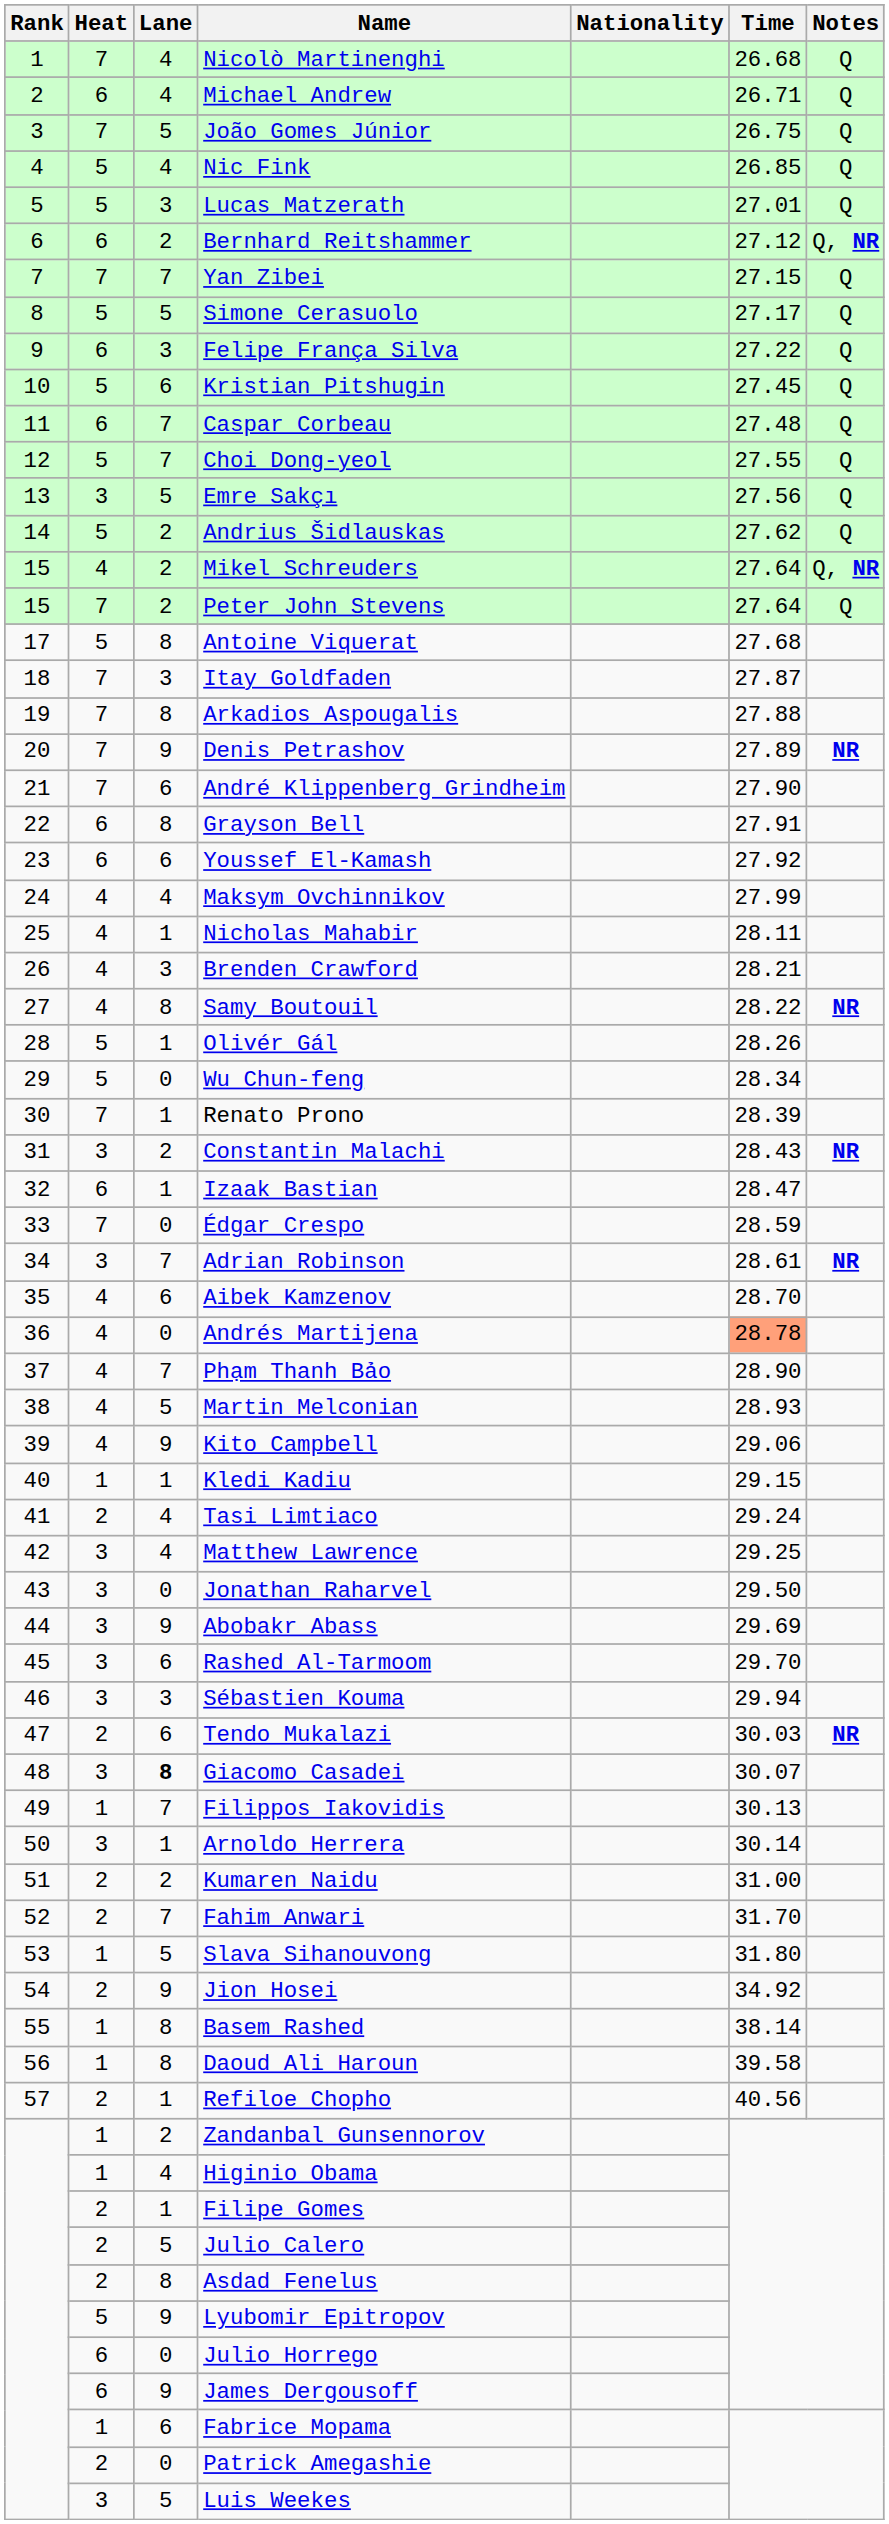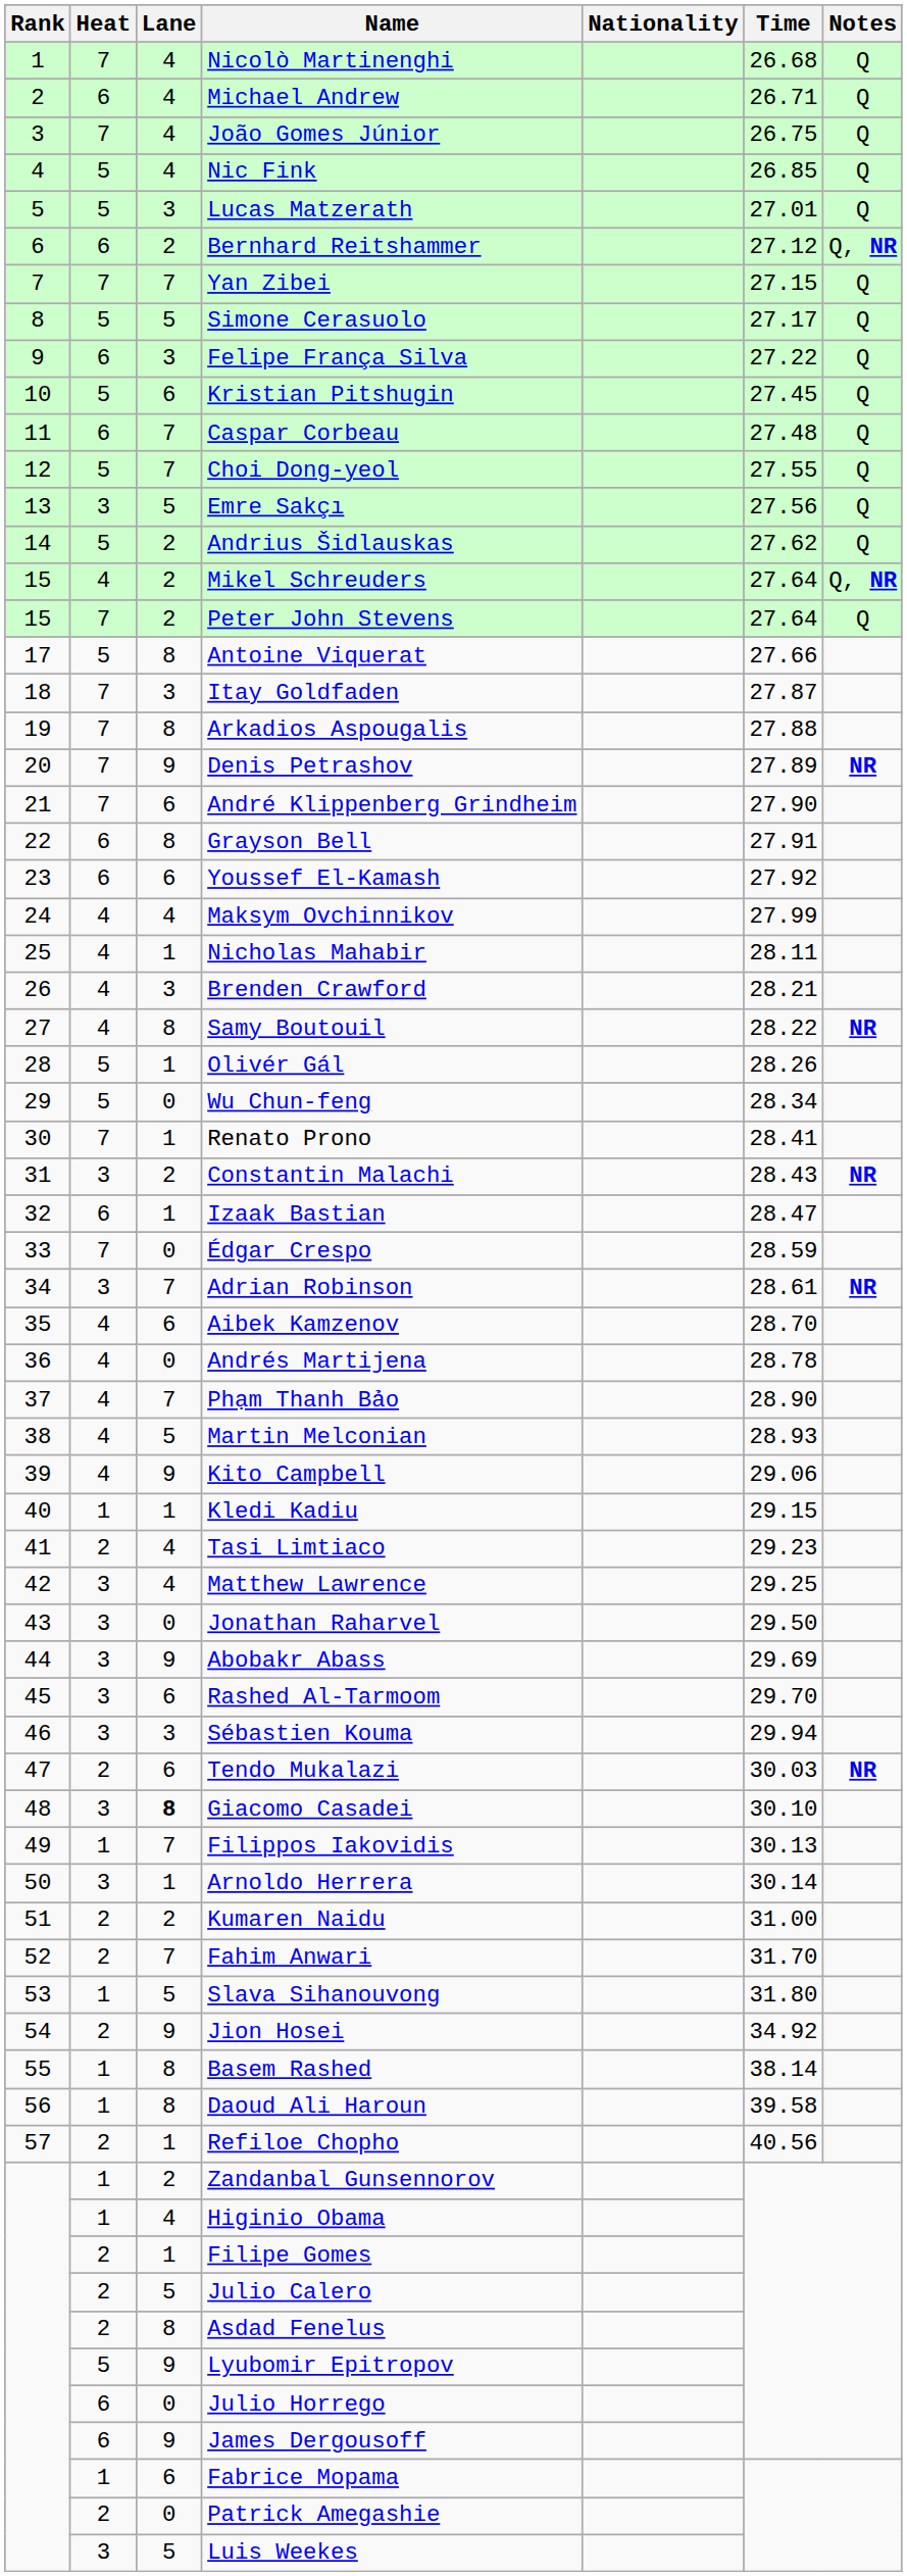 <table class="wikitable sortable" style="text-align:center">
 <tr>
 <th>Rank</th>
 <th>Heat</th>
 <th>Lane</th>
 <th>Name</th>
 <th>Nationality</th>
 <th>Time</th>
 <th>Notes</th>
 </tr>
 <tr bgcolor=ccffcc>
 <td>1</td>
 <td>7</td>
 <td>4</td>
 <td align=left><a href='#'>Nicolò Martinenghi</a></td>
 <td align=left></td>
 <td>26.68</td>
 <td>Q</td>
 </tr>
 <tr bgcolor=ccffcc>
 <td>2</td>
 <td>6</td>
 <td>4</td>
 <td align=left><a href='#'>Michael Andrew</a></td>
 <td align=left></td>
 <td>26.71</td>
 <td>Q</td>
 </tr>
 <tr bgcolor=ccffcc>
 <td>3</td>
 <td>7</td>
-<td>5</td>
+<td>4</td>
 <td align=left><a href='#'>João Gomes Júnior</a></td>
 <td align=left></td>
 <td>26.75</td>
 <td>Q</td>
 </tr>
 <tr bgcolor=ccffcc>
 <td>4</td>
 <td>5</td>
 <td>4</td>
 <td align=left><a href='#'>Nic Fink</a></td>
 <td align=left></td>
 <td>26.85</td>
 <td>Q</td>
 </tr>
 <tr bgcolor=ccffcc>
 <td>5</td>
 <td>5</td>
 <td>3</td>
 <td align=left><a href='#'>Lucas Matzerath</a></td>
 <td align=left></td>
 <td>27.01</td>
 <td>Q</td>
 </tr>
 <tr bgcolor=ccffcc>
 <td>6</td>
 <td>6</td>
 <td>2</td>
 <td align=left><a href='#'>Bernhard Reitshammer</a></td>
 <td align=left></td>
 <td>27.12</td>
 <td>Q, <strong><a href='#'>NR</a></strong></td>
 </tr>
 <tr bgcolor=ccffcc>
 <td>7</td>
 <td>7</td>
 <td>7</td>
 <td align=left><a href='#'>Yan Zibei</a></td>
 <td align=left></td>
 <td>27.15</td>
 <td>Q</td>
 </tr>
 <tr bgcolor=ccffcc>
 <td>8</td>
 <td>5</td>
 <td>5</td>
 <td align=left><a href='#'>Simone Cerasuolo</a></td>
 <td align=left></td>
 <td>27.17</td>
 <td>Q</td>
 </tr>
 <tr bgcolor=ccffcc>
 <td>9</td>
 <td>6</td>
 <td>3</td>
 <td align=left><a href='#'>Felipe França Silva</a></td>
 <td align=left></td>
 <td>27.22</td>
 <td>Q</td>
 </tr>
 <tr bgcolor=ccffcc>
 <td>10</td>
 <td>5</td>
 <td>6</td>
 <td align=left><a href='#'>Kristian Pitshugin</a></td>
 <td align=left></td>
 <td>27.45</td>
 <td>Q</td>
 </tr>
 <tr bgcolor=ccffcc>
 <td>11</td>
 <td>6</td>
 <td>7</td>
 <td align=left><a href='#'>Caspar Corbeau</a></td>
 <td align=left></td>
 <td>27.48</td>
 <td>Q</td>
 </tr>
 <tr bgcolor=ccffcc>
 <td>12</td>
 <td>5</td>
 <td>7</td>
 <td align=left><a href='#'>Choi Dong-yeol</a></td>
 <td align=left></td>
 <td>27.55</td>
 <td>Q</td>
 </tr>
 <tr bgcolor=ccffcc>
 <td>13</td>
 <td>3</td>
 <td>5</td>
 <td align=left><a href='#'>Emre Sakçı</a></td>
 <td align=left></td>
 <td>27.56</td>
 <td>Q</td>
 </tr>
 <tr bgcolor=ccffcc>
 <td>14</td>
 <td>5</td>
 <td>2</td>
 <td align=left><a href='#'>Andrius Šidlauskas</a></td>
 <td align=left></td>
 <td>27.62</td>
 <td>Q</td>
 </tr>
 <tr bgcolor=ccffcc>
 <td>15</td>
 <td>4</td>
 <td>2</td>
 <td align=left><a href='#'>Mikel Schreuders</a></td>
 <td align=left></td>
 <td>27.64</td>
 <td>Q, <strong><a href='#'>NR</a></strong></td>
 </tr>
 <tr bgcolor=ccffcc>
 <td>15</td>
 <td>7</td>
 <td>2</td>
 <td align=left><a href='#'>Peter John Stevens</a></td>
 <td align=left></td>
 <td>27.64</td>
 <td>Q</td>
 </tr>
 <tr>
 <td>17</td>
 <td>5</td>
 <td>8</td>
 <td align=left><a href='#'>Antoine Viquerat</a></td>
 <td align=left></td>
-<td>27.68</td>
+<td>27.66</td>
 <td></td>
 </tr>
 <tr>
 <td>18</td>
 <td>7</td>
 <td>3</td>
 <td align=left><a href='#'>Itay Goldfaden</a></td>
 <td align=left></td>
 <td>27.87</td>
 <td></td>
 </tr>
 <tr>
 <td>19</td>
 <td>7</td>
 <td>8</td>
 <td align=left><a href='#'>Arkadios Aspougalis</a></td>
 <td align=left></td>
 <td>27.88</td>
 <td></td>
 </tr>
 <tr>
 <td>20</td>
 <td>7</td>
 <td>9</td>
 <td align=left><a href='#'>Denis Petrashov</a></td>
 <td align=left></td>
 <td>27.89</td>
 <td><strong><a href='#'>NR</a></strong></td>
 </tr>
 <tr>
 <td>21</td>
 <td>7</td>
 <td>6</td>
 <td align=left><a href='#'>André Klippenberg Grindheim</a></td>
 <td align=left></td>
 <td>27.90</td>
 <td></td>
 </tr>
 <tr>
 <td>22</td>
 <td>6</td>
 <td>8</td>
 <td align=left><a href='#'>Grayson Bell</a></td>
 <td align=left></td>
 <td>27.91</td>
 <td></td>
 </tr>
 <tr>
 <td>23</td>
 <td>6</td>
 <td>6</td>
 <td align=left><a href='#'>Youssef El-Kamash</a></td>
 <td align=left></td>
 <td>27.92</td>
 <td></td>
 </tr>
 <tr>
 <td>24</td>
 <td>4</td>
 <td>4</td>
 <td align=left><a href='#'>Maksym Ovchinnikov</a></td>
 <td align=left></td>
 <td>27.99</td>
 <td></td>
 </tr>
 <tr>
 <td>25</td>
 <td>4</td>
 <td>1</td>
 <td align=left><a href='#'>Nicholas Mahabir</a></td>
 <td align=left></td>
 <td>28.11</td>
 <td></td>
 </tr>
 <tr>
 <td>26</td>
 <td>4</td>
 <td>3</td>
 <td align=left><a href='#'>Brenden Crawford</a></td>
 <td align=left></td>
 <td>28.21</td>
 <td></td>
 </tr>
 <tr>
 <td>27</td>
 <td>4</td>
 <td>8</td>
 <td align=left><a href='#'>Samy Boutouil</a></td>
 <td align=left></td>
 <td>28.22</td>
 <td><strong><a href='#'>NR</a></strong></td>
 </tr>
 <tr>
 <td>28</td>
 <td>5</td>
 <td>1</td>
 <td align=left><a href='#'>Olivér Gál</a></td>
 <td align=left></td>
 <td>28.26</td>
 <td></td>
 </tr>
 <tr>
 <td>29</td>
 <td>5</td>
 <td>0</td>
 <td align=left><a href='#'>Wu Chun-feng</a></td>
 <td align=left></td>
 <td>28.34</td>
 <td></td>
 </tr>
 <tr>
 <td>30</td>
 <td>7</td>
 <td>1</td>
 <td align=left>Renato Prono</td>
 <td align=left></td>
-<td>28.39</td>
+<td>28.41</td>
 <td></td>
 </tr>
 <tr>
 <td>31</td>
 <td>3</td>
 <td>2</td>
 <td align=left><a href='#'>Constantin Malachi</a></td>
 <td align=left></td>
 <td>28.43</td>
 <td><strong><a href='#'>NR</a></strong></td>
 </tr>
 <tr>
 <td>32</td>
 <td>6</td>
 <td>1</td>
 <td align=left><a href='#'>Izaak Bastian</a></td>
 <td align=left></td>
 <td>28.47</td>
 <td></td>
 </tr>
 <tr>
 <td>33</td>
 <td>7</td>
 <td>0</td>
 <td align=left><a href='#'>Édgar Crespo</a></td>
 <td align=left></td>
 <td>28.59</td>
 <td></td>
 </tr>
 <tr>
 <td>34</td>
 <td>3</td>
 <td>7</td>
 <td align=left><a href='#'>Adrian Robinson</a></td>
 <td align=left></td>
 <td>28.61</td>
 <td><strong><a href='#'>NR</a></strong></td>
 </tr>
 <tr>
 <td>35</td>
 <td>4</td>
 <td>6</td>
 <td align=left><a href='#'>Aibek Kamzenov</a></td>
 <td align=left></td>
 <td>28.70</td>
 <td></td>
 </tr>
 <tr>
 <td>36</td>
 <td>4</td>
 <td>0</td>
 <td align=left><a href='#'>Andrés Martijena</a></td>
 <td align=left></td>
-<td style="background: lightsalmon;">28.78</td>
+<td>28.78</td>
 <td></td>
 </tr>
 <tr>
 <td>37</td>
 <td>4</td>
 <td>7</td>
 <td align=left><a href='#'>Phạm Thanh Bảo</a></td>
 <td align=left></td>
 <td>28.90</td>
 <td></td>
 </tr>
 <tr>
 <td>38</td>
 <td>4</td>
 <td>5</td>
 <td align=left><a href='#'>Martin Melconian</a></td>
 <td align=left></td>
 <td>28.93</td>
 <td></td>
 </tr>
 <tr>
 <td>39</td>
 <td>4</td>
 <td>9</td>
 <td align=left><a href='#'>Kito Campbell</a></td>
 <td align=left></td>
 <td>29.06</td>
 <td></td>
 </tr>
 <tr>
 <td>40</td>
 <td>1</td>
 <td>1</td>
 <td align=left><a href='#'>Kledi Kadiu</a></td>
 <td align=left></td>
 <td>29.15</td>
 <td></td>
 </tr>
 <tr>
 <td>41</td>
 <td>2</td>
 <td>4</td>
 <td align=left><a href='#'>Tasi Limtiaco</a></td>
 <td align=left></td>
-<td>29.24</td>
+<td>29.23</td>
 <td></td>
 </tr>
 <tr>
 <td>42</td>
 <td>3</td>
 <td>4</td>
 <td align=left><a href='#'>Matthew Lawrence</a></td>
 <td align=left></td>
 <td>29.25</td>
 <td></td>
 </tr>
 <tr>
 <td>43</td>
 <td>3</td>
 <td>0</td>
 <td align=left><a href='#'>Jonathan Raharvel</a></td>
 <td align=left></td>
 <td>29.50</td>
 <td></td>
 </tr>
 <tr>
 <td>44</td>
 <td>3</td>
 <td>9</td>
 <td align=left><a href='#'>Abobakr Abass</a></td>
 <td align=left></td>
 <td>29.69</td>
 <td></td>
 </tr>
 <tr>
 <td>45</td>
 <td>3</td>
 <td>6</td>
 <td align=left><a href='#'>Rashed Al-Tarmoom</a></td>
 <td align=left></td>
 <td>29.70</td>
 <td></td>
 </tr>
 <tr>
 <td>46</td>
 <td>3</td>
 <td>3</td>
 <td align=left><a href='#'>Sébastien Kouma</a></td>
 <td align=left></td>
 <td>29.94</td>
 <td></td>
 </tr>
 <tr>
 <td>47</td>
 <td>2</td>
 <td>6</td>
 <td align=left><a href='#'>Tendo Mukalazi</a></td>
 <td align=left></td>
 <td>30.03</td>
 <td><strong><a href='#'>NR</a></strong></td>
 </tr>
 <tr>
 <td>48</td>
 <td>3</td>
 <td><strong>8</strong></td>
 <td align=left><a href='#'>Giacomo Casadei</a></td>
 <td align=left></td>
-<td>30.07</td>
+<td>30.10</td>
 <td></td>
 </tr>
 <tr>
 <td>49</td>
 <td>1</td>
 <td>7</td>
 <td align=left><a href='#'>Filippos Iakovidis</a></td>
 <td align=left></td>
 <td>30.13</td>
 <td></td>
 </tr>
 <tr>
 <td>50</td>
 <td>3</td>
 <td>1</td>
 <td align=left><a href='#'>Arnoldo Herrera</a></td>
 <td align=left></td>
 <td>30.14</td>
 <td></td>
 </tr>
 <tr>
 <td>51</td>
 <td>2</td>
 <td>2</td>
 <td align=left><a href='#'>Kumaren Naidu</a></td>
 <td align=left></td>
 <td>31.00</td>
 <td></td>
 </tr>
 <tr>
 <td>52</td>
 <td>2</td>
 <td>7</td>
 <td align=left><a href='#'>Fahim Anwari</a></td>
 <td align=left></td>
 <td>31.70</td>
 <td></td>
 </tr>
 <tr>
 <td>53</td>
 <td>1</td>
 <td>5</td>
 <td align=left><a href='#'>Slava Sihanouvong</a></td>
 <td align=left></td>
 <td>31.80</td>
 <td></td>
 </tr>
 <tr>
 <td>54</td>
 <td>2</td>
 <td>9</td>
 <td align=left><a href='#'>Jion Hosei</a></td>
 <td align=left></td>
 <td>34.92</td>
 <td></td>
 </tr>
 <tr>
 <td>55</td>
 <td>1</td>
 <td>8</td>
 <td align=left><a href='#'>Basem Rashed</a></td>
 <td align=left></td>
 <td>38.14</td>
 <td></td>
 </tr>
 <tr>
 <td>56</td>
 <td>1</td>
 <td>8</td>
 <td align=left><a href='#'>Daoud Ali Haroun</a></td>
 <td align=left></td>
 <td>39.58</td>
 <td></td>
 </tr>
 <tr>
 <td>57</td>
 <td>2</td>
 <td>1</td>
 <td align=left><a href='#'>Refiloe Chopho</a></td>
 <td align=left></td>
 <td>40.56</td>
 <td></td>
 </tr>
 <tr>
 <td rowspan=11></td>
 <td>1</td>
 <td>2</td>
 <td align=left><a href='#'>Zandanbal Gunsennorov</a></td>
 <td align=left></td>
 <td colspan=2 rowspan=8></td>
 </tr>
 <tr>
 <td>1</td>
 <td>4</td>
 <td align=left><a href='#'>Higinio Obama</a></td>
 <td align=left></td>
 </tr>
 <tr>
 <td>2</td>
 <td>1</td>
 <td align=left><a href='#'>Filipe Gomes</a></td>
 <td align=left></td>
 </tr>
 <tr>
 <td>2</td>
 <td>5</td>
 <td align=left><a href='#'>Julio Calero</a></td>
 <td align=left></td>
 </tr>
 <tr>
 <td>2</td>
 <td>8</td>
 <td align=left><a href='#'>Asdad Fenelus</a></td>
 <td align=left></td>
 </tr>
 <tr>
 <td>5</td>
 <td>9</td>
 <td align=left><a href='#'>Lyubomir Epitropov</a></td>
 <td align=left></td>
 </tr>
 <tr>
 <td>6</td>
 <td>0</td>
 <td align=left><a href='#'>Julio Horrego</a></td>
 <td align=left></td>
 </tr>
 <tr>
 <td>6</td>
 <td>9</td>
 <td align=left><a href='#'>James Dergousoff</a></td>
 <td align=left></td>
 </tr>
 <tr>
 <td>1</td>
 <td>6</td>
 <td align=left><a href='#'>Fabrice Mopama</a></td>
 <td align=left></td>
 <td colspan=2 rowspan=3></td>
 </tr>
 <tr>
 <td>2</td>
 <td>0</td>
 <td align=left><a href='#'>Patrick Amegashie</a></td>
 <td align=left></td>
 </tr>
 <tr>
 <td>3</td>
 <td>5</td>
 <td align=left><a href='#'>Luis Weekes</a></td>
 <td align=left></td>
 </tr>
 </table>
